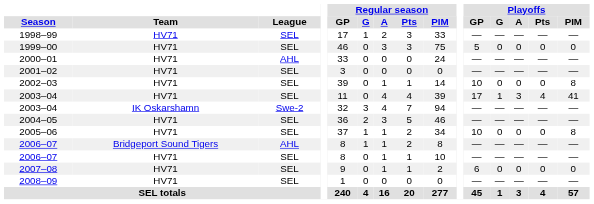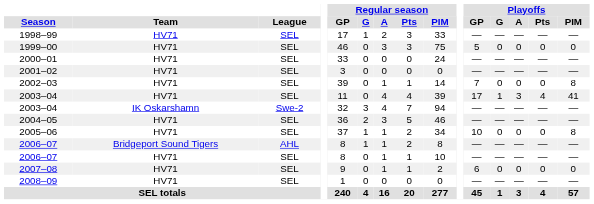 <table border="0" cellpadding="1" cellspacing="0" style="text-align:center; width:60em;">
 <tr style="background:#e0e0e0;">
 <th colspan="3"  bgcolor="#ffffff"> </th>
 <th rowspan="99" bgcolor="#ffffff"> </th>
 <th colspan="5"><a href='#'>Regular season</a></th>
 <th rowspan="99" bgcolor="#ffffff"> </th>
 <th colspan="5"><a href='#'>Playoffs</a></th>
 </tr>
 <tr style="background:#e0e0e0;">
 <th><a href='#'>Season</a></th>
 <th>Team</th>
 <th>League</th>
 <th>GP</th>
 <th><a href='#'>G</a></th>
 <th><a href='#'>A</a></th>
 <th><a href='#'>Pts</a></th>
 <th><a href='#'>PIM</a></th>
 <th>GP</th>
 <th>G</th>
 <th>A</th>
 <th>Pts</th>
 <th>PIM</th>
 </tr>
 <tr>
 <td>1998–99</td>
 <td><a href='#'>HV71</a></td>
 <td><a href='#'>SEL</a></td>
 <td>17</td>
 <td>1</td>
 <td>2</td>
 <td>3</td>
 <td>33</td>
 <td>—</td>
 <td>—</td>
 <td>—</td>
 <td>—</td>
 <td>—</td>
 </tr>
 <tr bgcolor="#f0f0f0">
 <td>1999–00</td>
 <td>HV71</td>
 <td>SEL</td>
 <td>46</td>
 <td>0</td>
 <td>3</td>
 <td>3</td>
 <td>75</td>
 <td>5</td>
 <td>0</td>
 <td>0</td>
 <td>0</td>
 <td>0</td>
 </tr>
 <tr>
 <td>2000–01</td>
 <td>HV71</td>
-<td><a href='#'>AHL</a></td>
+<td>SEL</td>
 <td>33</td>
 <td>0</td>
 <td>0</td>
 <td>0</td>
 <td>24</td>
 <td>—</td>
 <td>—</td>
 <td>—</td>
 <td>—</td>
 <td>—</td>
 </tr>
 <tr bgcolor="#f0f0f0">
 <td>2001–02</td>
 <td>HV71</td>
 <td>SEL</td>
 <td>3</td>
 <td>0</td>
 <td>0</td>
 <td>0</td>
 <td>0</td>
 <td>—</td>
 <td>—</td>
 <td>—</td>
 <td>—</td>
 <td>—</td>
 </tr>
 <tr>
 <td>2002–03</td>
 <td>HV71</td>
 <td>SEL</td>
 <td>39</td>
 <td>0</td>
 <td>1</td>
 <td>1</td>
 <td>14</td>
-<td>10</td>
+<td>7</td>
 <td>0</td>
 <td>0</td>
 <td>0</td>
 <td>8</td>
 </tr>
 <tr bgcolor="#f0f0f0">
 <td>2003–04</td>
 <td>HV71</td>
 <td>SEL</td>
 <td>11</td>
 <td>0</td>
 <td>4</td>
 <td>4</td>
 <td>39</td>
 <td>17</td>
 <td>1</td>
 <td>3</td>
 <td>4</td>
 <td>41</td>
 </tr>
 <tr>
 <td>2003–04</td>
 <td><a href='#'>IK Oskarshamn</a></td>
 <td><a href='#'>Swe-2</a></td>
 <td>32</td>
 <td>3</td>
 <td>4</td>
 <td>7</td>
 <td>94</td>
 <td>—</td>
 <td>—</td>
 <td>—</td>
 <td>—</td>
 <td>—</td>
 </tr>
 <tr bgcolor="#f0f0f0">
 <td>2004–05</td>
 <td>HV71</td>
 <td>SEL</td>
 <td>36</td>
 <td>2</td>
 <td>3</td>
 <td>5</td>
 <td>46</td>
 <td>—</td>
 <td>—</td>
 <td>—</td>
 <td>—</td>
 <td>—</td>
 </tr>
 <tr>
 <td>2005–06</td>
 <td>HV71</td>
 <td>SEL</td>
 <td>37</td>
 <td>1</td>
 <td>1</td>
 <td>2</td>
 <td>34</td>
 <td>10</td>
 <td>0</td>
 <td>0</td>
 <td>0</td>
 <td>8</td>
 </tr>
 <tr bgcolor="#f0f0f0">
 <td><a href='#'>2006–07</a></td>
 <td><a href='#'>Bridgeport Sound Tigers</a></td>
 <td><a href='#'>AHL</a></td>
 <td>8</td>
 <td>1</td>
 <td>1</td>
 <td>2</td>
 <td>8</td>
 <td>—</td>
 <td>—</td>
 <td>—</td>
 <td>—</td>
 <td>—</td>
 </tr>
 <tr>
 <td><a href='#'>2006–07</a></td>
 <td>HV71</td>
 <td>SEL</td>
 <td>8</td>
 <td>0</td>
 <td>1</td>
 <td>1</td>
 <td>10</td>
 <td>—</td>
 <td>—</td>
 <td>—</td>
 <td>—</td>
 <td>—</td>
 </tr>
 <tr bgcolor="#f0f0f0">
 <td><a href='#'>2007–08</a></td>
 <td>HV71</td>
 <td>SEL</td>
 <td>9</td>
 <td>0</td>
 <td>1</td>
 <td>1</td>
 <td>2</td>
 <td>6</td>
 <td>0</td>
 <td>0</td>
 <td>0</td>
 <td>0</td>
 </tr>
 <tr>
 <td><a href='#'>2008–09</a></td>
 <td>HV71</td>
 <td>SEL</td>
 <td>1</td>
 <td>0</td>
 <td>0</td>
 <td>0</td>
 <td>0</td>
 <td>—</td>
 <td>—</td>
 <td>—</td>
 <td>—</td>
 <td>—</td>
 </tr>
 <tr bgcolor="#e0e0e0">
 <th colspan="3">SEL totals</th>
 <th>240</th>
 <th>4</th>
 <th>16</th>
 <th>20</th>
 <th>277</th>
 <th>45</th>
 <th>1</th>
 <th>3</th>
 <th>4</th>
 <th>57</th>
 </tr>
 </table>
